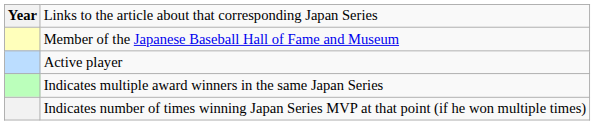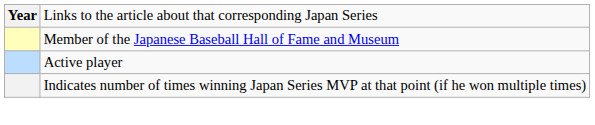 <table class="wikitable">
 <tr>
 <th scope="row"><strong>Year</strong></th>
 <td>Links to the article about that corresponding Japan Series</td>
 </tr>
 <tr>
 <th scope="row" style="background:#ffffbb"></th>
 <td>Member of the <a href='#'>Japanese Baseball Hall of Fame and Museum</a></td>
 </tr>
 <tr>
 <th scope="row" style="background:#bbddff"></th>
 <td>Active player</td>
 </tr>
 <tr>
-<th scope="row" style="background:#bbffbb"></th>
-<td>Indicates multiple award winners in the same Japan Series</td>
-</tr>
-<tr>
 <th scope="row"></th>
 <td>Indicates number of times winning Japan Series MVP at that point (if he won multiple times)</td>
 </tr>
 </table>
